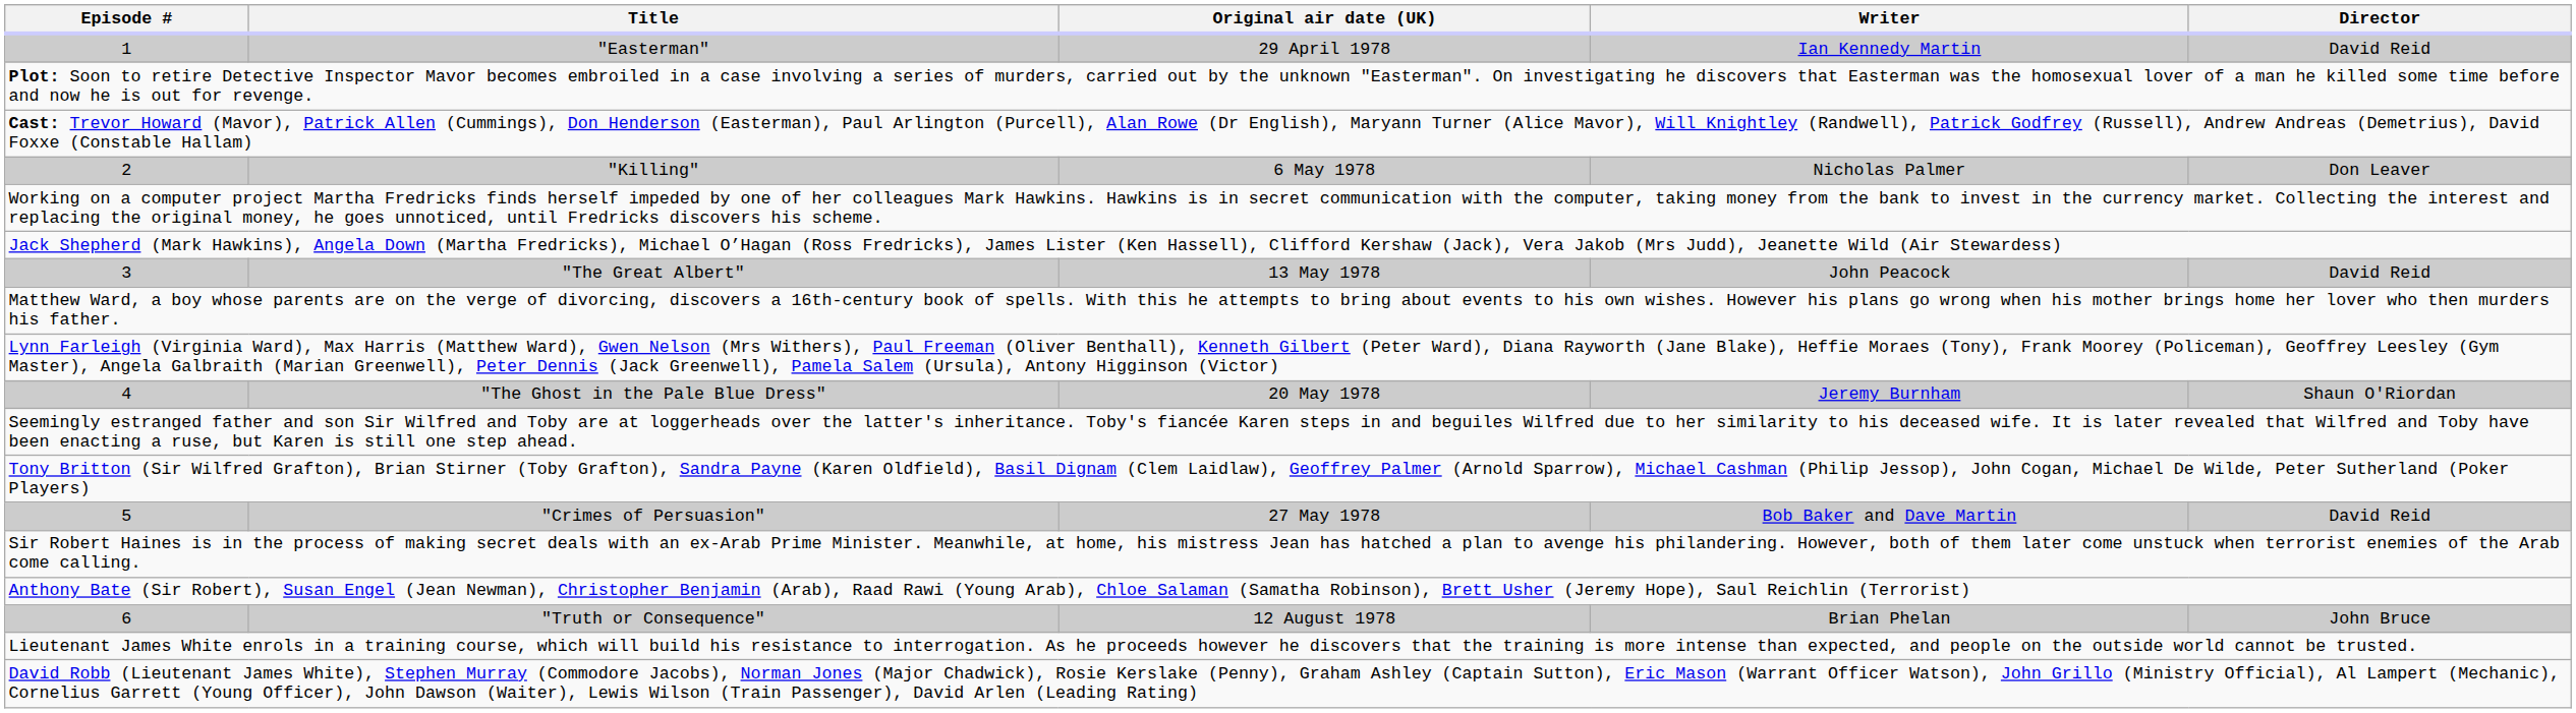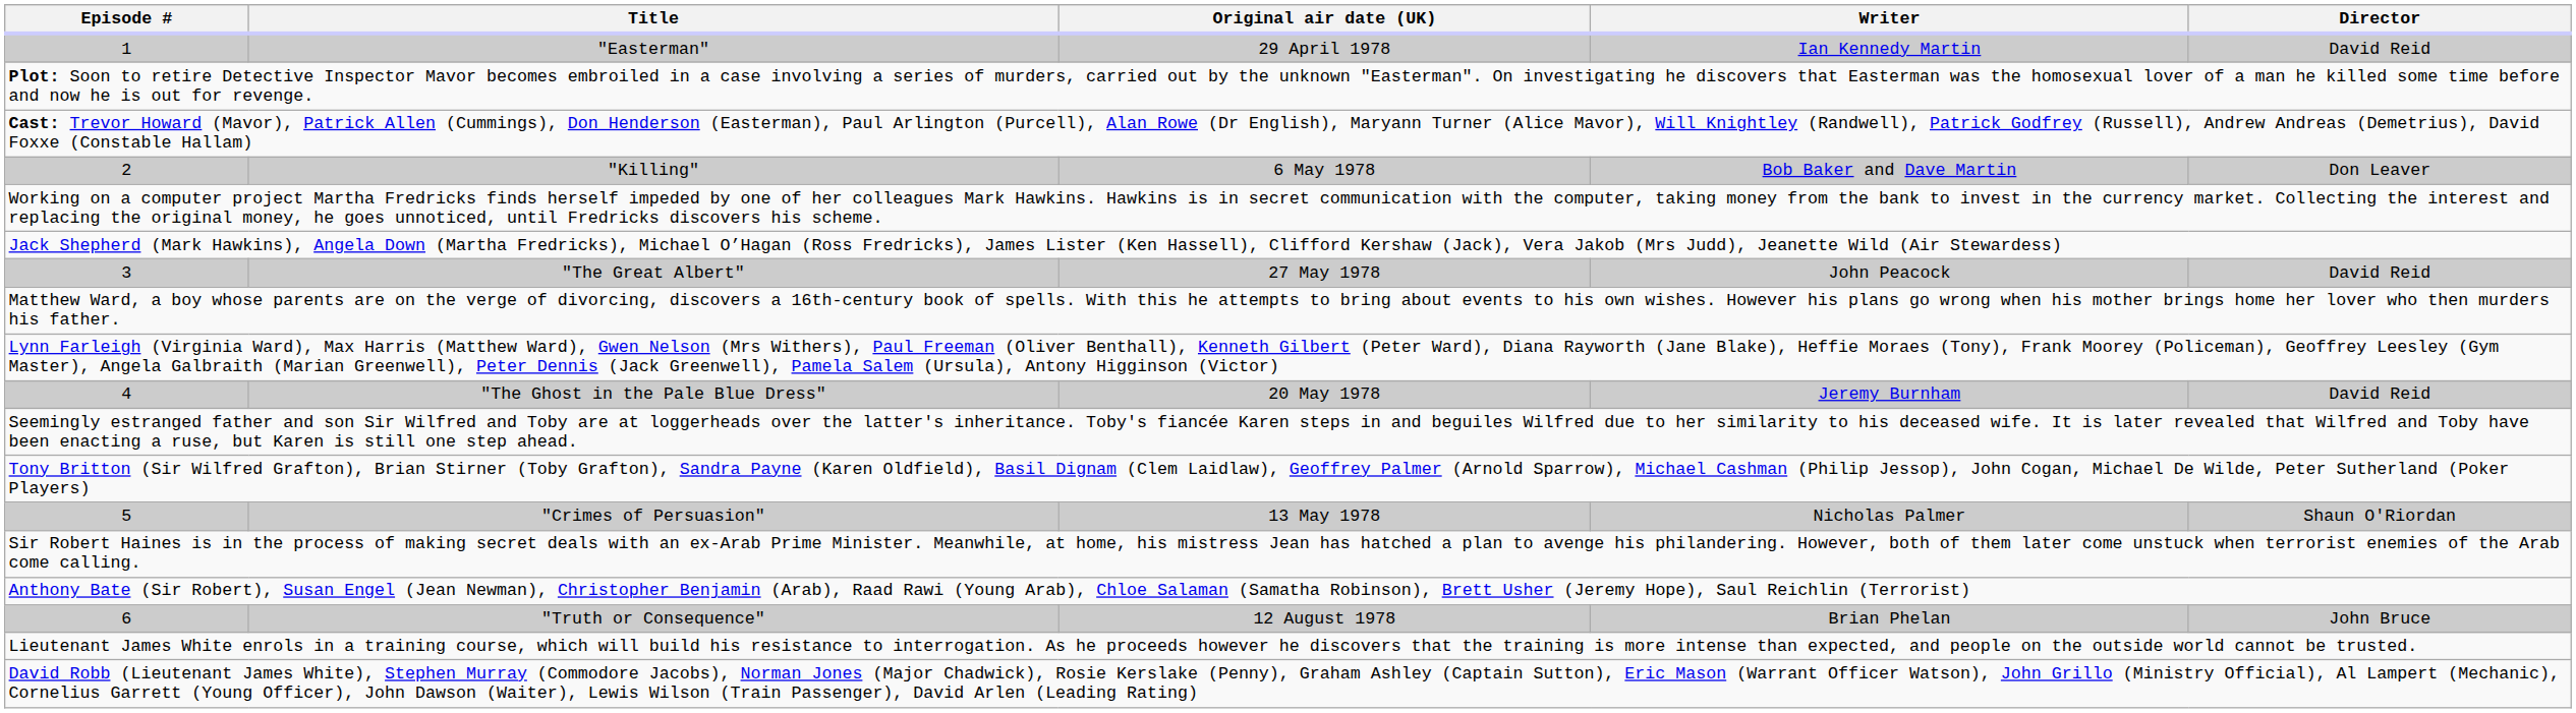 <table class="wikitable">
 <tr style="background:#ccc; border-bottom:3px solid #ccf;">
 <th>Episode #</th>
 <th>Title</th>
 <th>Original air date (UK)</th>
 <th>Writer</th>
 <th>Director</th>
 </tr>
 <tr style="text-align:center;">
 <td style="background:#ccc;">1</td>
 <td style="background:#ccc;">"Easterman"</td>
 <td style="background:#ccc;">29 April 1978</td>
 <td style="background:#ccc;"><a href='#'>Ian Kennedy Martin</a></td>
 <td style="background:#ccc;">David Reid</td>
 </tr>
 <tr style="text-align:left;">
 <td colspan="5"><strong>Plot:</strong> Soon to retire Detective Inspector Mavor becomes embroiled in a case involving a series of murders, carried out by the unknown "Easterman". On investigating he discovers that Easterman was the homosexual lover of a man he killed some time before and now he is out for revenge.</td>
 </tr>
 <tr style="text-align:left;">
 <td colspan="5"><strong>Cast:</strong> <a href='#'>Trevor Howard</a> (Mavor), <a href='#'>Patrick Allen</a> (Cummings), <a href='#'>Don Henderson</a> (Easterman), Paul Arlington (Purcell), <a href='#'>Alan Rowe</a> (Dr English), Maryann Turner (Alice Mavor), <a href='#'>Will Knightley</a> (Randwell), <a href='#'>Patrick Godfrey</a> (Russell), Andrew Andreas (Demetrius), David Foxxe (Constable Hallam)</td>
 </tr>
 <tr style="text-align:center; background:#ccc;">
 <td>2</td>
 <td>"Killing"</td>
 <td>6 May 1978</td>
-<td>Nicholas Palmer</td>
+<td><a href='#'>Bob Baker</a> and <a href='#'>Dave Martin</a></td>
 <td style="background:#ccc;">Don Leaver</td>
 </tr>
 <tr style="text-align:left;">
 <td colspan="5">Working on a computer project Martha Fredricks finds herself impeded by one of her colleagues Mark Hawkins. Hawkins is in secret communication with the computer, taking money from the bank to invest in the currency market. Collecting the interest and replacing the original money, he goes unnoticed, until Fredricks discovers his scheme.</td>
 </tr>
 <tr style="text-align:left;">
 <td colspan="5"><a href='#'>Jack Shepherd</a> (Mark Hawkins), <a href='#'>Angela Down</a> (Martha Fredricks), Michael O’Hagan (Ross Fredricks), James Lister (Ken Hassell), Clifford Kershaw (Jack), Vera Jakob (Mrs Judd), Jeanette Wild (Air Stewardess)</td>
 </tr>
 <tr style="text-align:center; background:#ccc;">
 <td>3</td>
 <td>"The Great Albert"</td>
-<td>13 May 1978</td>
+<td>27 May 1978</td>
 <td>John Peacock</td>
 <td style="background:#ccc;">David Reid</td>
 </tr>
 <tr style="text-align:left;">
 <td colspan="5">Matthew Ward, a boy whose parents are on the verge of divorcing, discovers a 16th-century book of spells. With this he attempts to bring about events to his own wishes. However his plans go wrong when his mother brings home her lover who then murders his father.</td>
 </tr>
 <tr style="text-align:left;">
 <td colspan="5"><a href='#'>Lynn Farleigh</a> (Virginia Ward), Max Harris (Matthew Ward), <a href='#'>Gwen Nelson</a> (Mrs Withers), <a href='#'>Paul Freeman</a> (Oliver Benthall), <a href='#'>Kenneth Gilbert</a> (Peter Ward), Diana Rayworth (Jane Blake), Heffie Moraes (Tony), Frank Moorey (Policeman), Geoffrey Leesley (Gym Master), Angela Galbraith (Marian Greenwell), <a href='#'>Peter Dennis</a> (Jack Greenwell), <a href='#'>Pamela Salem</a> (Ursula), Antony Higginson (Victor)</td>
 </tr>
 <tr style="text-align:center; background:#ccc;">
 <td>4</td>
 <td>"The Ghost in the Pale Blue Dress"</td>
 <td>20 May 1978</td>
 <td><a href='#'>Jeremy Burnham</a></td>
-<td style="background:#ccc;">Shaun O'Riordan</td>
+<td style="background:#ccc;">David Reid</td>
 </tr>
 <tr style="text-align:left;">
 <td colspan="5">Seemingly estranged father and son Sir Wilfred and Toby are at loggerheads over the latter's inheritance. Toby's fiancée Karen steps in and beguiles Wilfred due to her similarity to his deceased wife. It is later revealed that Wilfred and Toby have been enacting a ruse, but Karen is still one step ahead.</td>
 </tr>
 <tr style="text-align:left;">
 <td colspan="5"><a href='#'>Tony Britton</a> (Sir Wilfred Grafton), Brian Stirner (Toby Grafton), <a href='#'>Sandra Payne</a> (Karen Oldfield), <a href='#'>Basil Dignam</a> (Clem Laidlaw), <a href='#'>Geoffrey Palmer</a> (Arnold Sparrow), <a href='#'>Michael Cashman</a> (Philip Jessop), John Cogan, Michael De Wilde, Peter Sutherland (Poker Players)</td>
 </tr>
 <tr style="text-align:center; background:#ccc;">
 <td>5</td>
 <td>"Crimes of Persuasion"</td>
-<td>27 May 1978</td>
-<td><a href='#'>Bob Baker</a> and <a href='#'>Dave Martin</a></td>
-<td style="background:#ccc;">David Reid</td>
+<td>13 May 1978</td>
+<td>Nicholas Palmer</td>
+<td style="background:#ccc;">Shaun O'Riordan</td>
 </tr>
 <tr style="text-align:left;">
 <td colspan="5">Sir Robert Haines is in the process of making secret deals with an ex-Arab Prime Minister. Meanwhile, at home, his mistress Jean has hatched a plan to avenge his philandering. However, both of them later come unstuck when terrorist enemies of the Arab come calling.</td>
 </tr>
 <tr style="text-align:left;">
 <td colspan="5"><a href='#'>Anthony Bate</a> (Sir Robert), <a href='#'>Susan Engel</a> (Jean Newman), <a href='#'>Christopher Benjamin</a> (Arab), Raad Rawi (Young Arab), <a href='#'>Chloe Salaman</a> (Samatha Robinson), <a href='#'>Brett Usher</a> (Jeremy Hope), Saul Reichlin (Terrorist)</td>
 </tr>
 <tr style="text-align:center; background:#ccc;">
 <td>6</td>
 <td>"Truth or Consequence"</td>
 <td>12 August 1978</td>
 <td>Brian Phelan</td>
 <td style="background:#ccc;">John Bruce</td>
 </tr>
 <tr style="text-align:left;">
 <td colspan="5">Lieutenant James White enrols in a training course, which will build his resistance to interrogation. As he proceeds however he discovers that the training is more intense than expected, and people on the outside world cannot be trusted.</td>
 </tr>
 <tr style="text-align:left;">
 <td colspan="5"><a href='#'>David Robb</a> (Lieutenant James White), <a href='#'>Stephen Murray</a> (Commodore Jacobs), <a href='#'>Norman Jones</a> (Major Chadwick), Rosie Kerslake (Penny), Graham Ashley (Captain Sutton), <a href='#'>Eric Mason</a> (Warrant Officer Watson), <a href='#'>John Grillo</a> (Ministry Official), Al Lampert (Mechanic), Cornelius Garrett (Young Officer), John Dawson (Waiter), Lewis Wilson (Train Passenger), David Arlen (Leading Rating)</td>
 </tr>
 </table>
